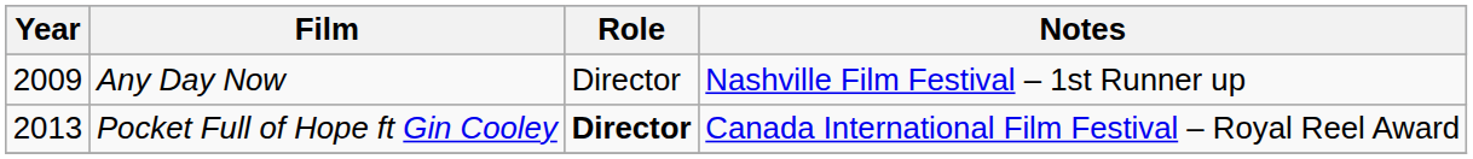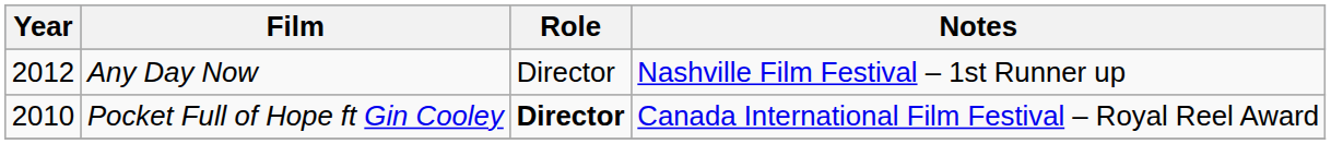 <table class="wikitable">
 <tr style="background:#B0C4DE;">
 <th>Year</th>
 <th>Film</th>
 <th>Role</th>
 <th>Notes</th>
 </tr>
 <tr>
-<td style="text-align:center;">2009</td>
+<td style="text-align:center;">2012</td>
 <td><em>Any Day Now</em></td>
 <td>Director</td>
 <td><a href='#'>Nashville Film Festival</a> – 1st Runner up<br></td>
 </tr>
 <tr>
-<td style="text-align:center;">2013</td>
+<td style="text-align:center;">2010</td>
 <td><em>Pocket Full of Hope ft <a href='#'>Gin Cooley</a></em></td>
 <td><strong>Director</strong></td>
 <td><a href='#'>Canada International Film Festival</a> – Royal Reel Award</td>
 </tr>
 <tr>
 </tr>
 </table>
